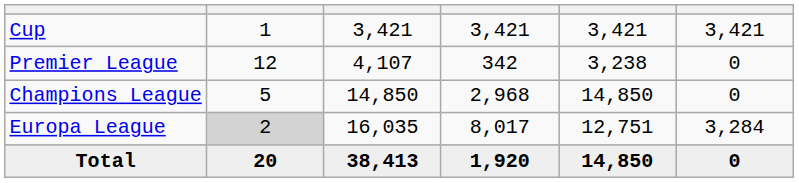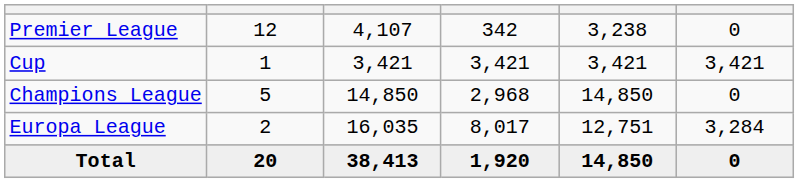 <table class="wikitable" style="text-align: center;">
 <tr>
 <th></th>
 <th style="width:70px;"></th>
 <th style="width:70px;"></th>
 <th style="width:70px;"></th>
 <th style="width:70px;"></th>
 <th style="width:70px;"></th>
 </tr>
 <tr>
+<td align=left><a href='#'>Premier League</a></td>
+<td>12</td>
+<td>4,107</td>
+<td>342</td>
+<td>3,238</td>
+<td>0</td>
+</tr>
+<tr>
 <td align=left><a href='#'>Cup</a></td>
 <td>1</td>
 <td>3,421</td>
 <td>3,421</td>
 <td>3,421</td>
 <td>3,421</td>
-</tr>
-<tr>
-<td align=left><a href='#'>Premier League</a></td>
-<td>12</td>
-<td>4,107</td>
-<td>342</td>
-<td>3,238</td>
-<td>0</td>
 </tr>
 <tr>
 <td align=left><a href='#'>Champions League</a></td>
 <td>5</td>
 <td>14,850</td>
 <td>2,968</td>
 <td>14,850</td>
 <td>0</td>
 </tr>
 <tr>
 <td align=left><a href='#'>Europa League</a></td>
-<td style="background: lightgrey;">2</td>
+<td>2</td>
 <td>16,035</td>
 <td>8,017</td>
 <td>12,751</td>
 <td>3,284</td>
 </tr>
 <tr bgcolor="#EFEFEF">
 <td><strong>Total</strong></td>
 <td><strong>20</strong></td>
 <td><strong>38,413</strong></td>
 <td><strong>1,920</strong></td>
 <td><strong>14,850</strong></td>
 <td><strong>0</strong></td>
 </tr>
 </table>
